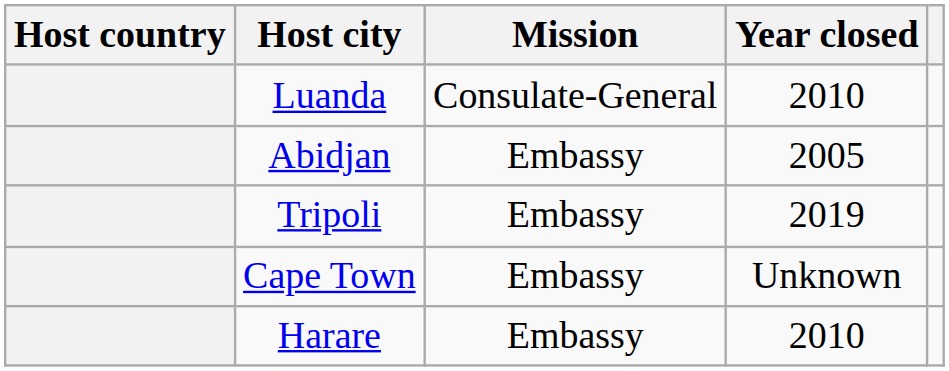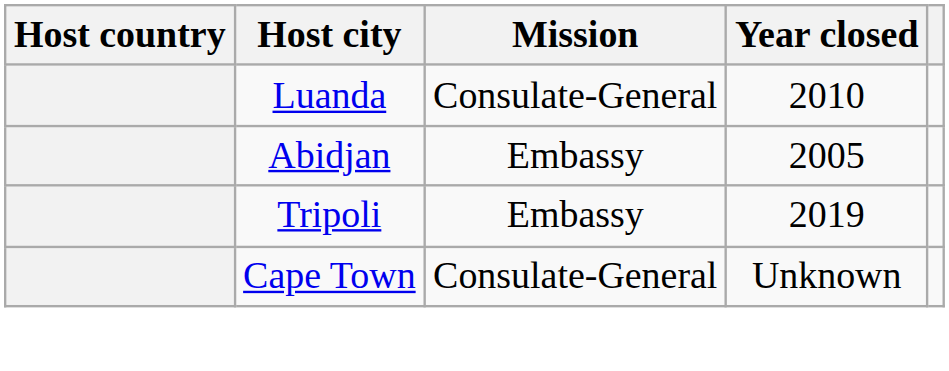 <table class="wikitable plainrowheaders" style="text-align:center;">
 <tr>
 <th scope="col">Host country</th>
 <th scope="col">Host city</th>
 <th scope="col">Mission</th>
 <th scope="col">Year closed</th>
 <th scope="col"></th>
 </tr>
 <tr>
 <th scope="row"></th>
 <td><a href='#'>Luanda</a></td>
 <td>Consulate-General</td>
 <td>2010</td>
 <td></td>
 </tr>
 <tr>
 <th scope="row"></th>
 <td><a href='#'>Abidjan</a></td>
 <td>Embassy</td>
 <td>2005</td>
 <td></td>
 </tr>
 <tr>
 <th scope="row"></th>
 <td><a href='#'>Tripoli</a></td>
 <td>Embassy</td>
 <td>2019</td>
 <td> <br></td>
 </tr>
 <tr>
 <th scope="row"></th>
 <td><a href='#'>Cape Town</a></td>
-<td>Embassy</td>
+<td>Consulate-General</td>
 <td>Unknown</td>
 <td></td>
 </tr>
-<tr>
-<th scope="row"></th>
-<td><a href='#'>Harare</a></td>
-<td>Embassy</td>
-<td>2010</td>
-<td></td>
-</tr>
 </table>
